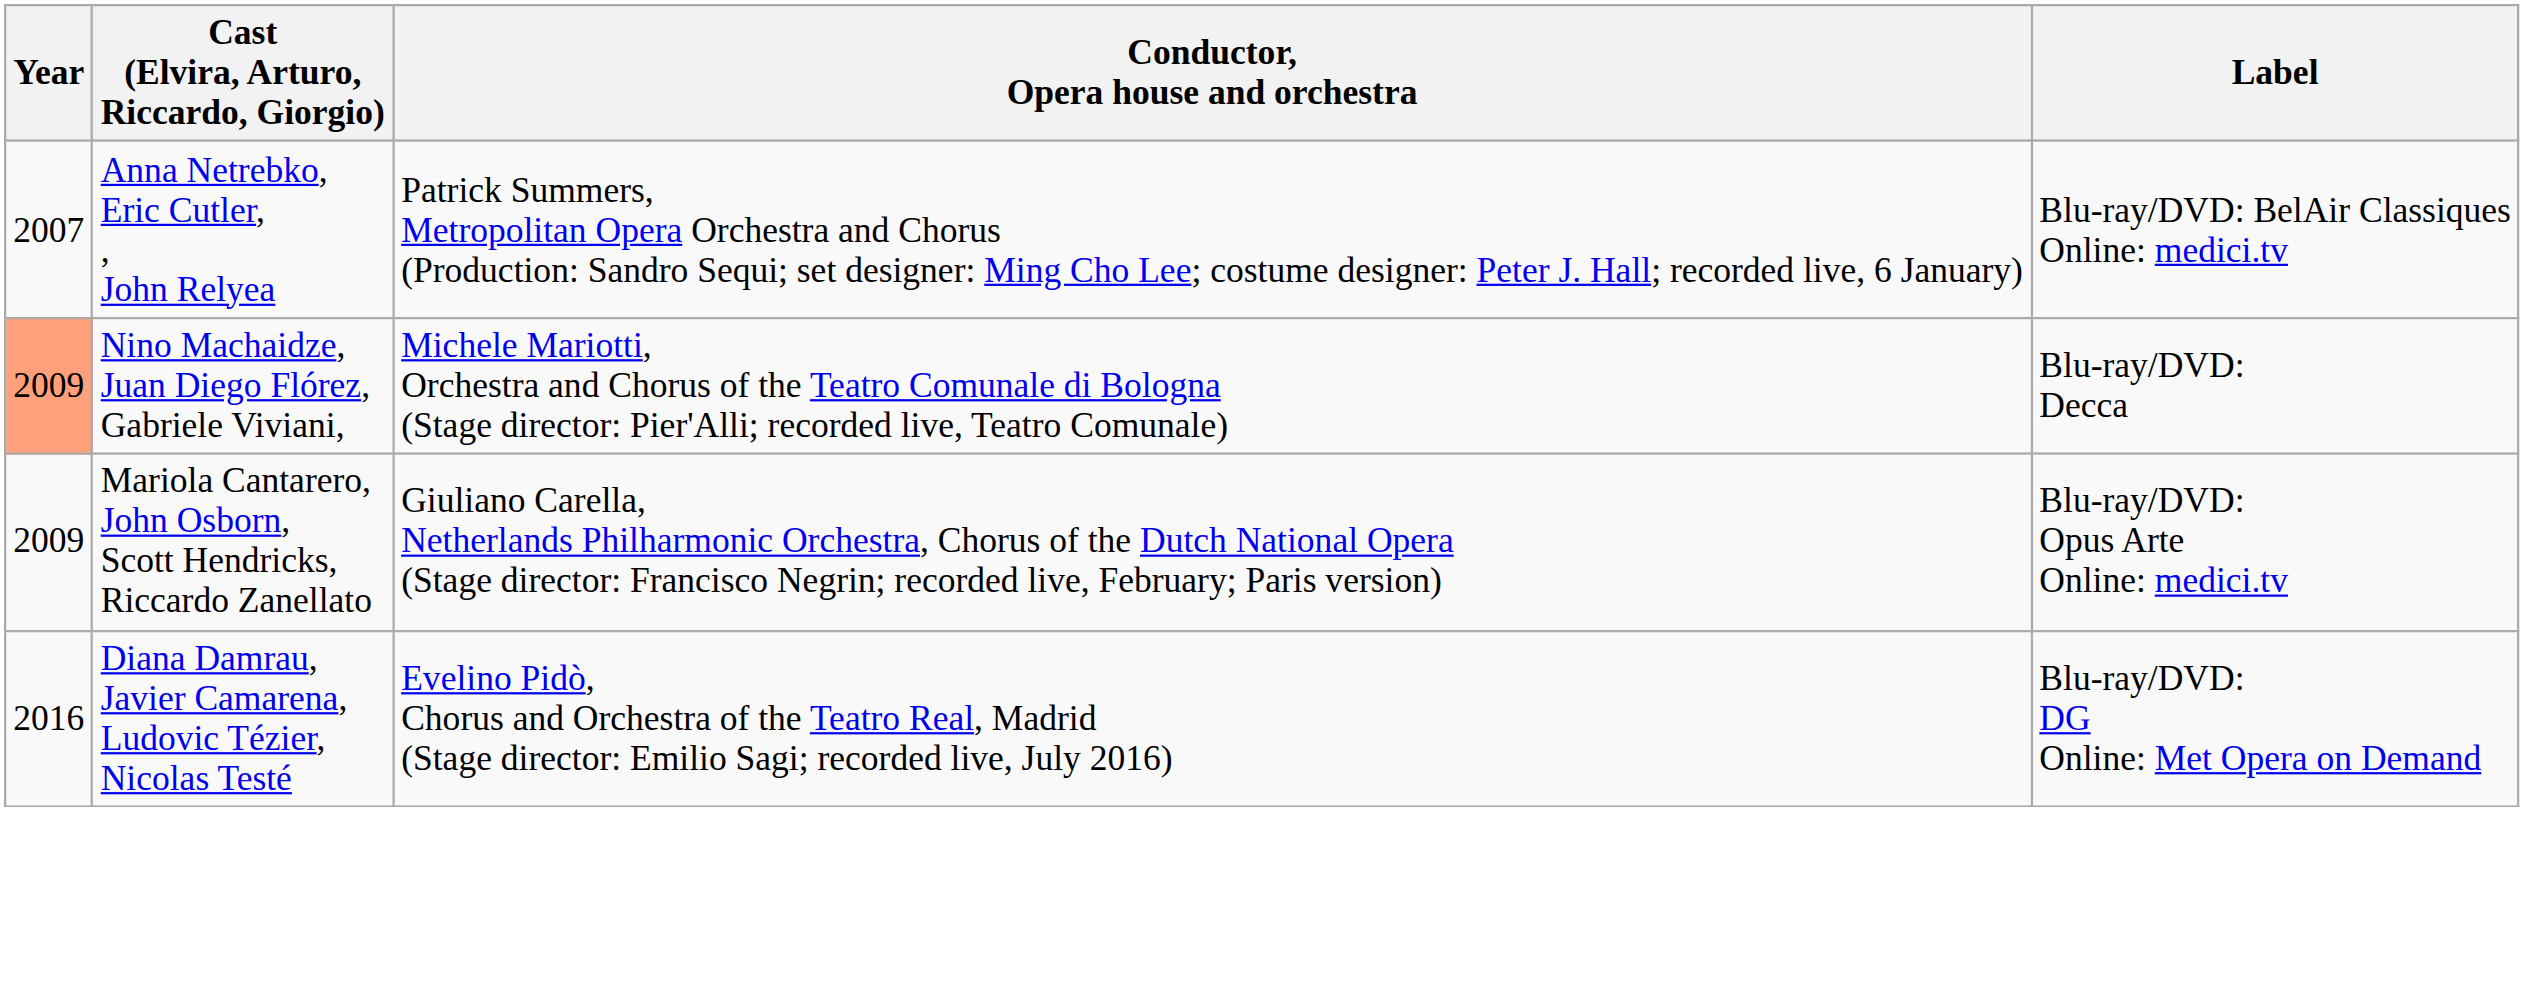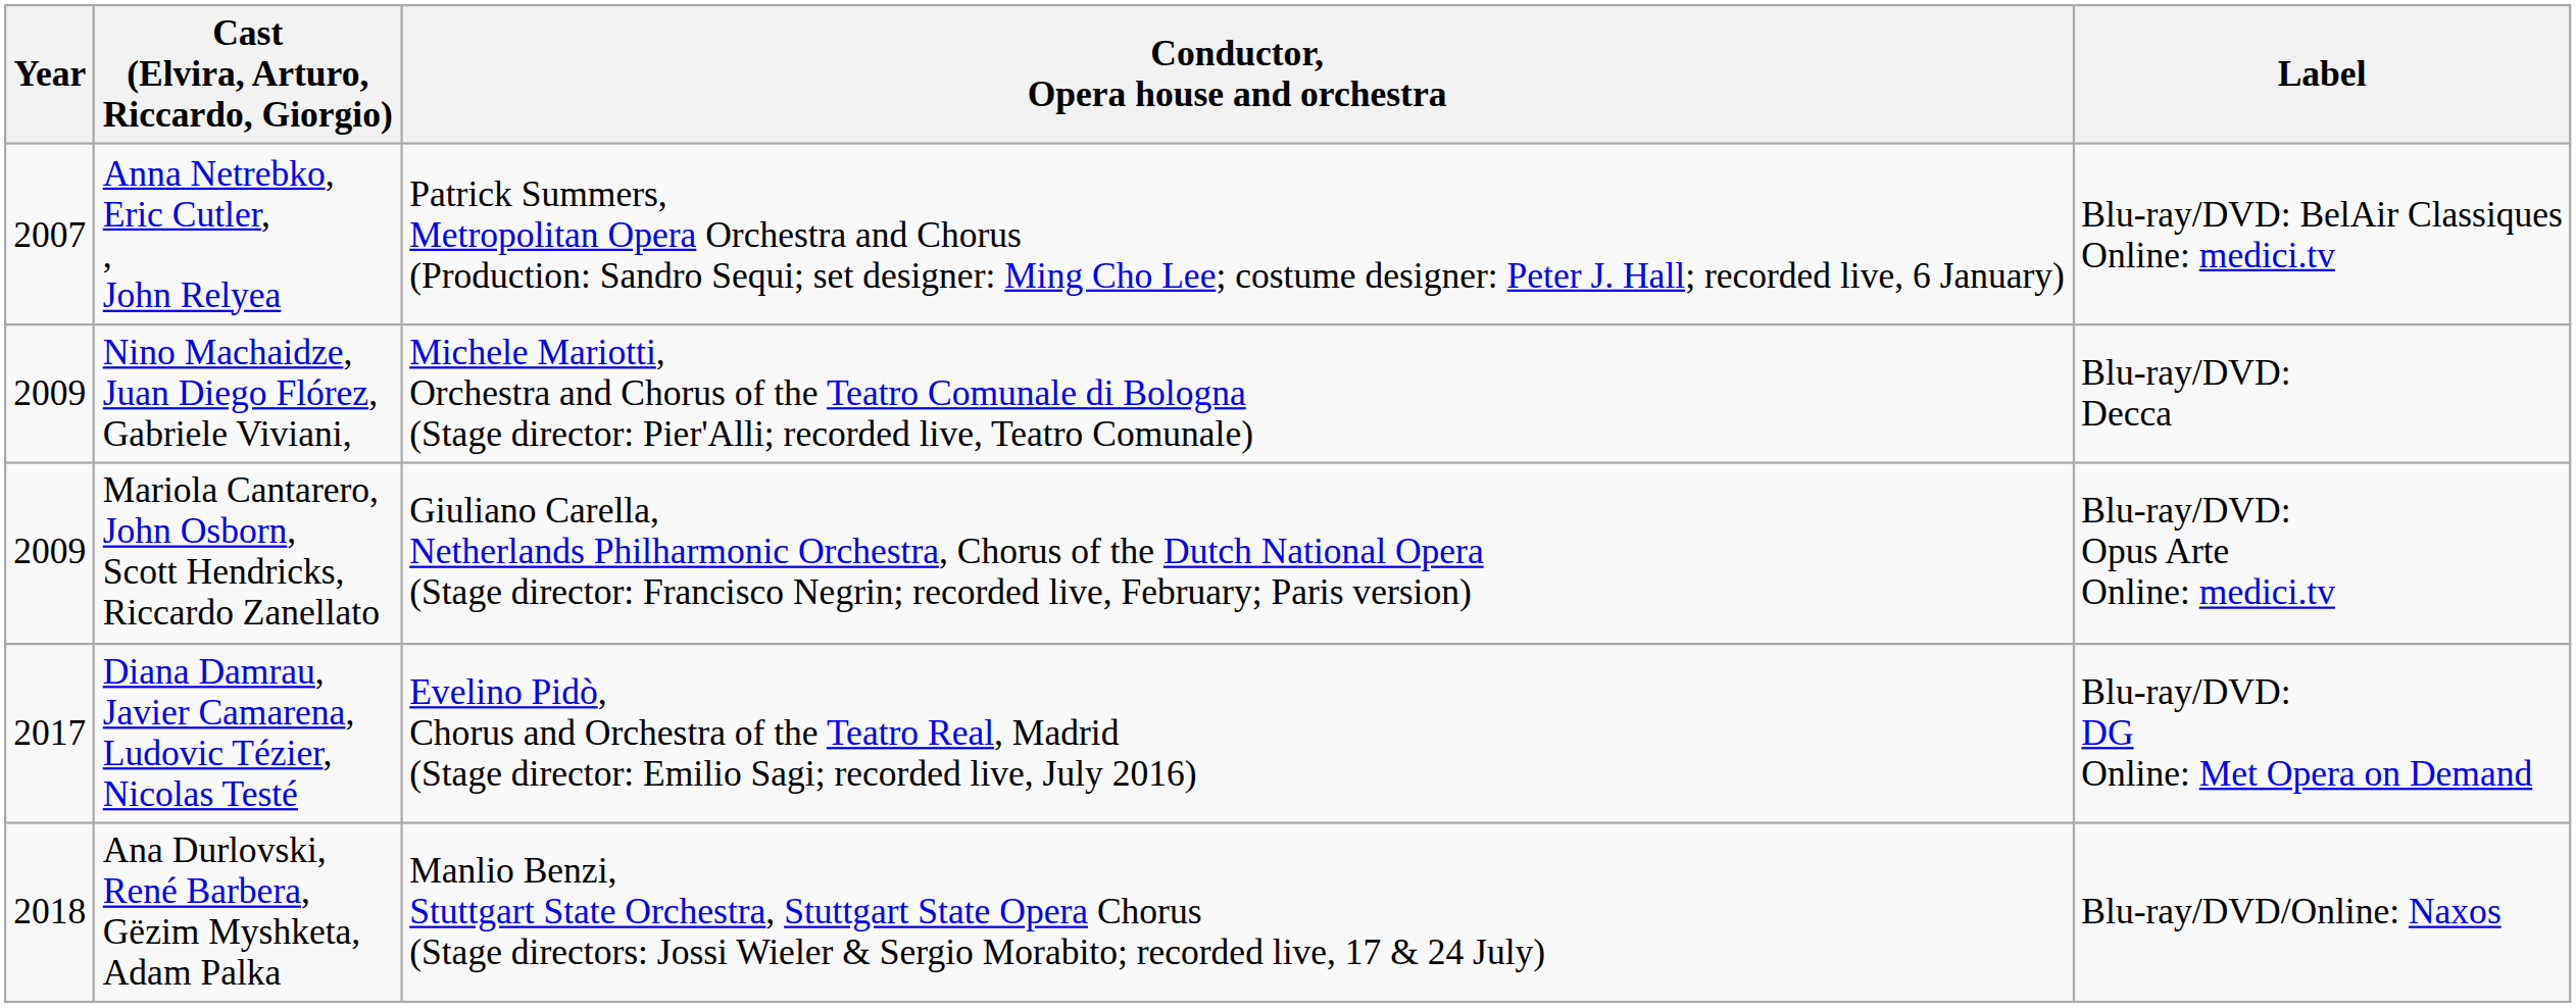 <table class="wikitable">
 <tr>
 <th>Year</th>
 <th>Cast<br>(Elvira, Arturo,<br>Riccardo, Giorgio)</th>
 <th>Conductor,<br>Opera house and orchestra</th>
 <th>Label</th>
 </tr>
 <tr>
 <td>2007</td>
 <td><a href='#'>Anna Netrebko</a>,<br><a href='#'>Eric Cutler</a>,<br>,<br><a href='#'>John Relyea</a></td>
 <td>Patrick Summers,<br><a href='#'>Metropolitan Opera</a> Orchestra and Chorus<br>(Production: Sandro Sequi; set designer: <a href='#'>Ming Cho Lee</a>; costume designer: <a href='#'>Peter J. Hall</a>; recorded live, 6 January)</td>
 <td>Blu-ray/DVD: BelAir Classiques<br>Online: <a href='#'>medici.tv</a></td>
 </tr>
 <tr>
-<td style="background: lightsalmon;">2009</td>
+<td>2009</td>
 <td><a href='#'>Nino Machaidze</a>,<br><a href='#'>Juan Diego Flórez</a>,<br>Gabriele Viviani,<br></td>
 <td><a href='#'>Michele Mariotti</a>,<br>Orchestra and Chorus of the <a href='#'>Teatro Comunale di Bologna</a><br>(Stage director: Pier'Alli; recorded live, Teatro Comunale)</td>
 <td>Blu-ray/DVD:<br>Decca </td>
 </tr>
 <tr>
 <td>2009</td>
 <td>Mariola Cantarero,<br><a href='#'>John Osborn</a>,<br>Scott Hendricks,<br>Riccardo Zanellato</td>
 <td>Giuliano Carella,<br><a href='#'>Netherlands Philharmonic Orchestra</a>, Chorus of the <a href='#'>Dutch National Opera</a><br>(Stage director: Francisco Negrin; recorded live, February; Paris version)</td>
 <td>Blu-ray/DVD:<br>Opus Arte<br>Online: <a href='#'>medici.tv</a></td>
 </tr>
 <tr>
-<td>2016</td>
+<td>2017</td>
 <td><a href='#'>Diana Damrau</a>,<br><a href='#'>Javier Camarena</a>,<br><a href='#'>Ludovic Tézier</a>,<br><a href='#'>Nicolas Testé</a></td>
 <td><a href='#'>Evelino Pidò</a>,<br>Chorus and Orchestra of the <a href='#'>Teatro Real</a>, Madrid<br>(Stage director: Emilio Sagi; recorded live, July 2016)</td>
 <td>Blu-ray/DVD:<br><a href='#'>DG</a><br>Online: <a href='#'>Met Opera on Demand</a></td>
 </tr>
+<tr>
+<td>2018</td>
+<td>Ana Durlovski,<br><a href='#'>René Barbera</a>,<br>Gëzim Myshketa,<br>Adam Palka</td>
+<td>Manlio Benzi,<br><a href='#'>Stuttgart State Orchestra</a>, <a href='#'>Stuttgart State Opera</a> Chorus<br>(Stage directors: Jossi Wieler & Sergio Morabito; recorded live,  17 & 24 July)</td>
+<td>Blu-ray/DVD/Online: <a href='#'>Naxos</a></td>
+</tr>
 </table>
